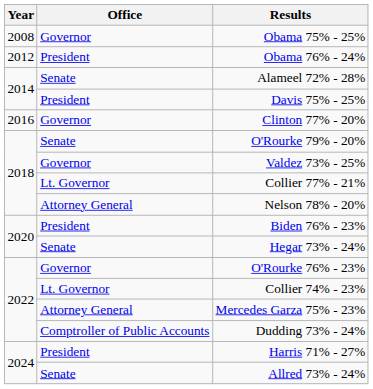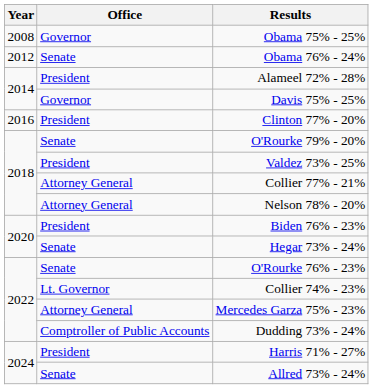 <table class=wikitable>
 <tr>
 <th>Year</th>
 <th>Office</th>
 <th>Results</th>
 </tr>
 <tr>
 <td>2008</td>
 <td><a href='#'>Governor</a></td>
 <td align="right" ><a href='#'>Obama</a> 75% - 25%</td>
 </tr>
 <tr>
 <td>2012</td>
-<td><a href='#'>President</a></td>
+<td><a href='#'>Senate</a></td>
 <td align="right" ><a href='#'>Obama</a> 76% - 24%</td>
 </tr>
 <tr>
 <td rowspan=2>2014</td>
-<td><a href='#'>Senate</a></td>
+<td><a href='#'>President</a></td>
 <td align="right" >Alameel 72% - 28%</td>
 </tr>
 <tr>
-<td><a href='#'>President</a></td>
+<td><a href='#'>Governor</a></td>
 <td align="right" ><a href='#'>Davis</a> 75% - 25%</td>
 </tr>
 <tr>
 <td>2016</td>
-<td><a href='#'>Governor</a></td>
+<td><a href='#'>President</a></td>
 <td align="right" ><a href='#'>Clinton</a> 77% - 20%</td>
 </tr>
 <tr>
 <td rowspan=4>2018</td>
 <td><a href='#'>Senate</a></td>
 <td align="right" ><a href='#'>O'Rourke</a> 79% - 20%</td>
 </tr>
 <tr>
-<td><a href='#'>Governor</a></td>
+<td><a href='#'>President</a></td>
 <td align="right" ><a href='#'>Valdez</a> 73% - 25%</td>
 </tr>
 <tr>
-<td><a href='#'>Lt. Governor</a></td>
+<td><a href='#'>Attorney General</a></td>
 <td align="right" >Collier 77% - 21%</td>
 </tr>
 <tr>
 <td><a href='#'>Attorney General</a></td>
 <td align="right" >Nelson 78% - 20%</td>
 </tr>
 <tr>
 <td rowspan=2>2020</td>
 <td><a href='#'>President</a></td>
 <td align="right" ><a href='#'>Biden</a> 76% - 23%</td>
 </tr>
 <tr>
 <td><a href='#'>Senate</a></td>
 <td align="right" ><a href='#'>Hegar</a> 73% - 24%</td>
 </tr>
 <tr>
 <td rowspan=4>2022</td>
-<td><a href='#'>Governor</a></td>
+<td><a href='#'>Senate</a></td>
 <td align="right" ><a href='#'>O'Rourke</a> 76% - 23%</td>
 </tr>
 <tr>
 <td><a href='#'>Lt. Governor</a></td>
 <td align="right" >Collier 74% - 23%</td>
 </tr>
 <tr>
 <td><a href='#'>Attorney General</a></td>
 <td align="right" ><a href='#'>Mercedes Garza</a> 75% - 23%</td>
 </tr>
 <tr>
 <td><a href='#'>Comptroller of Public Accounts</a></td>
 <td align="right" >Dudding 73% - 24%</td>
 </tr>
 <tr>
 <td rowspan=2>2024</td>
 <td><a href='#'>President</a></td>
 <td align="right" ><a href='#'>Harris</a> 71% - 27%</td>
 </tr>
 <tr>
 <td><a href='#'>Senate</a></td>
 <td align="right" ><a href='#'>Allred</a> 73% - 24%</td>
 </tr>
 </table>
